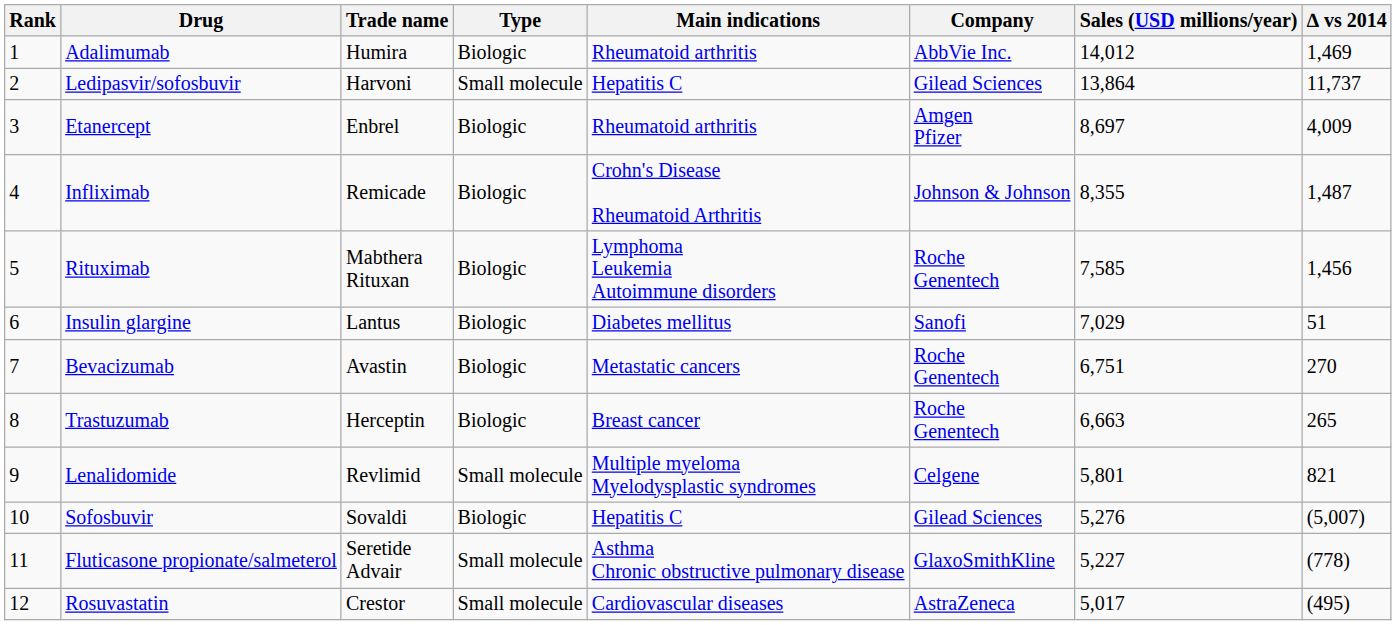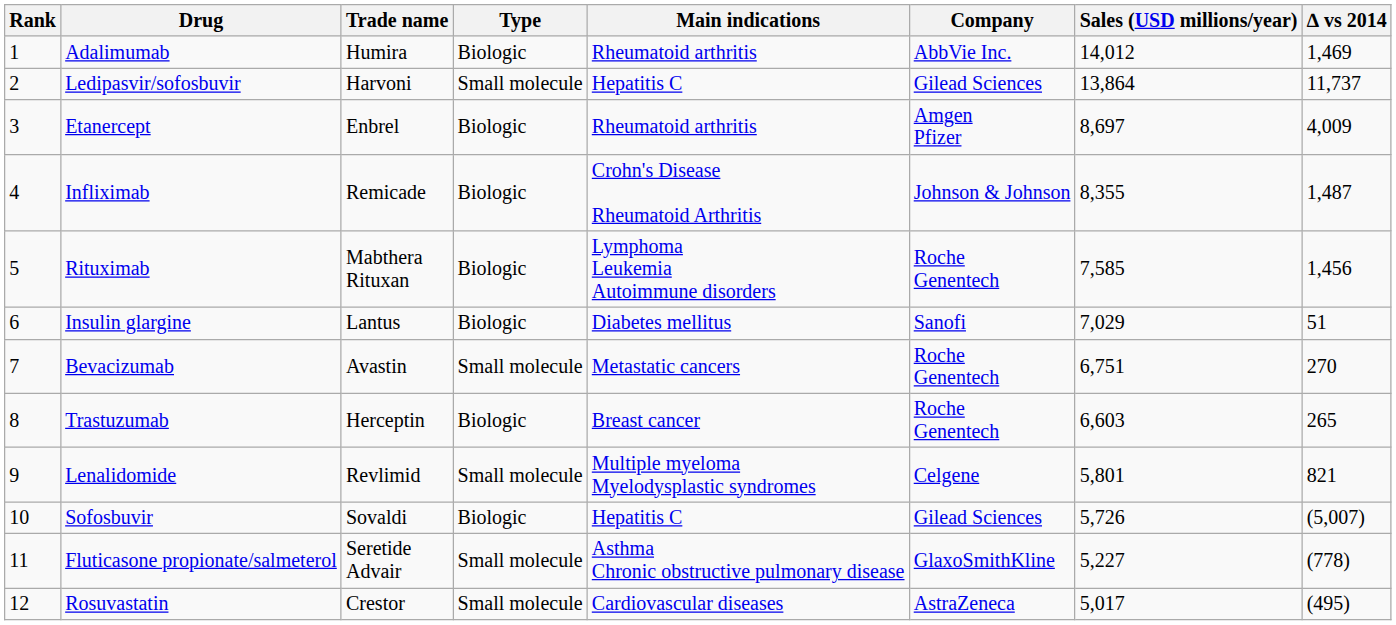 <table class="wikitable sortable">
 <tr>
 <th>Rank</th>
 <th>Drug</th>
 <th>Trade name</th>
 <th>Type</th>
 <th>Main indications</th>
 <th>Company</th>
 <th>Sales (<a href='#'>USD</a> millions/year)</th>
 <th>∆ vs 2014</th>
 </tr>
 <tr>
 <td>1</td>
 <td><a href='#'>Adalimumab</a></td>
 <td>Humira</td>
 <td>Biologic</td>
 <td><a href='#'>Rheumatoid arthritis</a></td>
 <td><a href='#'>AbbVie Inc.</a></td>
 <td>14,012</td>
 <td>1,469</td>
 </tr>
 <tr>
 <td>2</td>
 <td><a href='#'>Ledipasvir/sofosbuvir</a></td>
 <td>Harvoni</td>
 <td>Small molecule</td>
 <td><a href='#'>Hepatitis C</a></td>
 <td><a href='#'>Gilead Sciences</a></td>
 <td>13,864</td>
 <td>11,737</td>
 </tr>
 <tr>
 <td>3</td>
 <td><a href='#'>Etanercept</a></td>
 <td>Enbrel</td>
 <td>Biologic</td>
 <td><a href='#'>Rheumatoid arthritis</a></td>
 <td><a href='#'>Amgen</a><br><a href='#'>Pfizer</a></td>
 <td>8,697</td>
 <td>4,009</td>
 </tr>
 <tr>
 <td>4</td>
 <td><a href='#'>Infliximab</a></td>
 <td>Remicade</td>
 <td>Biologic</td>
 <td><a href='#'>Crohn's Disease</a><br><br><a href='#'>Rheumatoid Arthritis</a></td>
 <td><a href='#'>Johnson & Johnson</a></td>
 <td>8,355</td>
 <td>1,487</td>
 </tr>
 <tr>
 <td>5</td>
 <td><a href='#'>Rituximab</a></td>
 <td>Mabthera<br>Rituxan</td>
 <td>Biologic</td>
 <td><a href='#'>Lymphoma</a><br><a href='#'>Leukemia</a><br><a href='#'>Autoimmune disorders</a></td>
 <td><a href='#'>Roche</a><br><a href='#'>Genentech</a></td>
 <td>7,585</td>
 <td>1,456</td>
 </tr>
 <tr>
 <td>6</td>
 <td><a href='#'>Insulin glargine</a></td>
 <td>Lantus</td>
 <td>Biologic</td>
 <td><a href='#'>Diabetes mellitus</a></td>
 <td><a href='#'>Sanofi</a></td>
 <td>7,029</td>
 <td>51</td>
 </tr>
 <tr>
 <td>7</td>
 <td><a href='#'>Bevacizumab</a></td>
 <td>Avastin</td>
-<td>Biologic</td>
+<td>Small molecule</td>
 <td><a href='#'>Metastatic cancers</a></td>
 <td><a href='#'>Roche</a><br><a href='#'>Genentech</a></td>
 <td>6,751</td>
 <td>270</td>
 </tr>
 <tr>
 <td>8</td>
 <td><a href='#'>Trastuzumab</a></td>
 <td>Herceptin</td>
 <td>Biologic</td>
 <td><a href='#'>Breast cancer</a></td>
 <td><a href='#'>Roche</a><br><a href='#'>Genentech</a></td>
-<td>6,663</td>
+<td>6,603</td>
 <td>265</td>
 </tr>
 <tr>
 <td>9</td>
 <td><a href='#'>Lenalidomide</a></td>
 <td>Revlimid</td>
 <td>Small molecule</td>
 <td><a href='#'>Multiple myeloma</a><br><a href='#'>Myelodysplastic syndromes</a></td>
 <td><a href='#'>Celgene</a></td>
 <td>5,801</td>
 <td>821</td>
 </tr>
 <tr>
 <td>10</td>
 <td><a href='#'>Sofosbuvir</a></td>
 <td>Sovaldi</td>
 <td>Biologic</td>
 <td><a href='#'>Hepatitis C</a></td>
 <td><a href='#'>Gilead Sciences</a></td>
-<td>5,276</td>
+<td>5,726</td>
 <td>(5,007)</td>
 </tr>
 <tr>
 <td>11</td>
 <td><a href='#'>Fluticasone propionate/salmeterol</a></td>
 <td>Seretide<br>Advair</td>
 <td>Small molecule</td>
 <td><a href='#'>Asthma</a><br><a href='#'>Chronic obstructive pulmonary disease</a></td>
 <td><a href='#'>GlaxoSmithKline</a></td>
 <td>5,227</td>
 <td>(778)</td>
 </tr>
 <tr>
 <td>12</td>
 <td><a href='#'>Rosuvastatin</a></td>
 <td>Crestor</td>
 <td>Small molecule</td>
 <td><a href='#'>Cardiovascular diseases</a></td>
 <td><a href='#'>AstraZeneca</a></td>
 <td>5,017</td>
 <td>(495)</td>
 </tr>
 </table>
